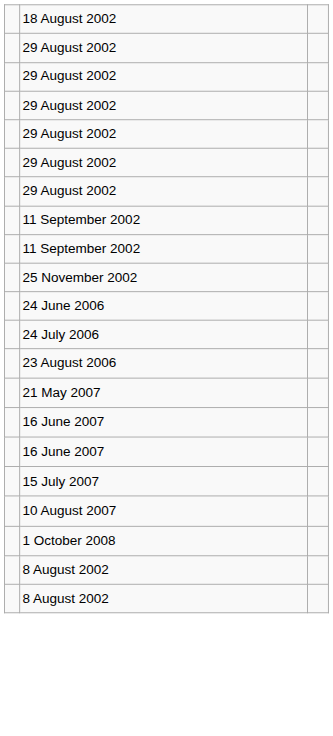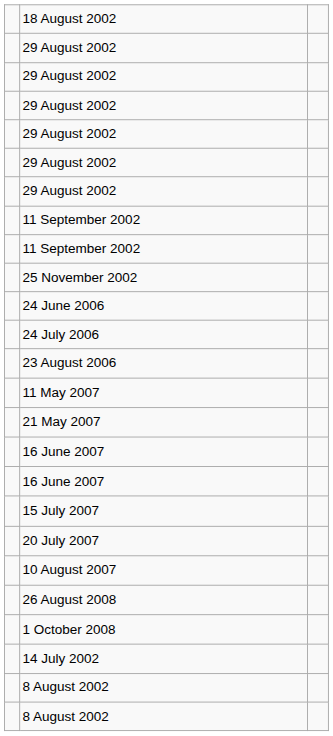 <table class="wikitable" style="font-size: 89%; float: left; width: 24em; margin-right: 1em; line-height: 1.65em">
 <tr>
 <td></td>
 <td>18 August 2002</td>
 <td><small></small></td>
 </tr>
 <tr>
 <td></td>
 <td>29 August 2002</td>
 <td><small></small></td>
 </tr>
 <tr>
 <td></td>
 <td>29 August 2002</td>
 <td><small></small></td>
 </tr>
 <tr>
 <td></td>
 <td>29 August 2002</td>
 <td><small></small></td>
 </tr>
 <tr>
 <td></td>
 <td>29 August 2002</td>
 <td><small></small></td>
 </tr>
 <tr>
 <td></td>
 <td>29 August 2002</td>
 <td><small></small></td>
 </tr>
 <tr>
 <td></td>
 <td>29 August 2002</td>
 <td><small></small></td>
 </tr>
 <tr>
 <td></td>
 <td>11 September 2002</td>
 <td><small></small></td>
 </tr>
 <tr>
 <td></td>
 <td>11 September 2002</td>
 <td><small></small></td>
 </tr>
 <tr>
 <td></td>
 <td>25 November 2002</td>
 <td><small></small></td>
 </tr>
 <tr>
 <td></td>
 <td>24 June 2006</td>
 <td><small></small></td>
 </tr>
 <tr>
 <td></td>
 <td>24 July 2006</td>
 <td><small></small></td>
 </tr>
 <tr>
 <td></td>
 <td>23 August 2006</td>
 <td><small></small></td>
 </tr>
 <tr>
 <td></td>
+<td>11 May 2007</td>
+<td><small></small> </td>
+</tr>
+<tr>
+<td></td>
 <td>21 May 2007</td>
 <td><small></small> </td>
 </tr>
 <tr>
 <td></td>
 <td>16 June 2007</td>
 <td><small></small> </td>
 </tr>
 <tr>
 <td></td>
 <td>16 June 2007</td>
 <td><small></small> </td>
 </tr>
 <tr>
 <td></td>
 <td>15 July 2007</td>
 <td><small></small> </td>
 </tr>
 <tr>
 <td></td>
+<td>20 July 2007</td>
+<td><small></small> </td>
+</tr>
+<tr>
+<td></td>
 <td>10 August 2007</td>
+<td><small></small> </td>
+</tr>
+<tr>
+<td></td>
+<td>26 August 2008</td>
 <td><small></small> </td>
 </tr>
 <tr>
 <td></td>
 <td>1 October 2008</td>
 <td><small></small> </td>
+</tr>
+<tr>
+<td></td>
+<td>14 July 2002</td>
+<td><small></small></td>
 </tr>
 <tr>
 <td></td>
 <td>8 August 2002</td>
 <td><small></small></td>
 </tr>
 <tr>
 <td></td>
 <td>8 August 2002</td>
 <td><small></small></td>
 </tr>
 </table>
